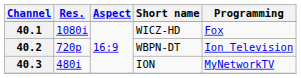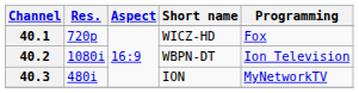 <table class="wikitable">
 <tr>
 <th scope = "col"><a href='#'>Channel</a></th>
 <th scope = "col"><a href='#'>Res.</a></th>
 <th scope = "col"><a href='#'>Aspect</a></th>
 <th scope = "col">Short name</th>
 <th scope = "col">Programming</th>
 </tr>
 <tr>
 </tr>
 <tr>
 <th scope = "row">40.1</th>
-<td><a href='#'>1080i</a></td>
+<td><a href='#'>720p</a></td>
 <td rowspan=3><a href='#'>16:9</a></td>
 <td>WICZ-HD</td>
 <td><a href='#'>Fox</a></td>
 </tr>
 <tr>
 <th scope = "row">40.2</th>
-<td><a href='#'>720p</a></td>
+<td><a href='#'>1080i</a></td>
 <td>WBPN-DT</td>
 <td><a href='#'>Ion Television</a></td>
 </tr>
 <tr>
 <th scope = "row">40.3</th>
 <td><a href='#'>480i</a></td>
 <td>ION</td>
 <td><a href='#'>MyNetworkTV</a></td>
 </tr>
 <tr>
 </tr>
 </table>
